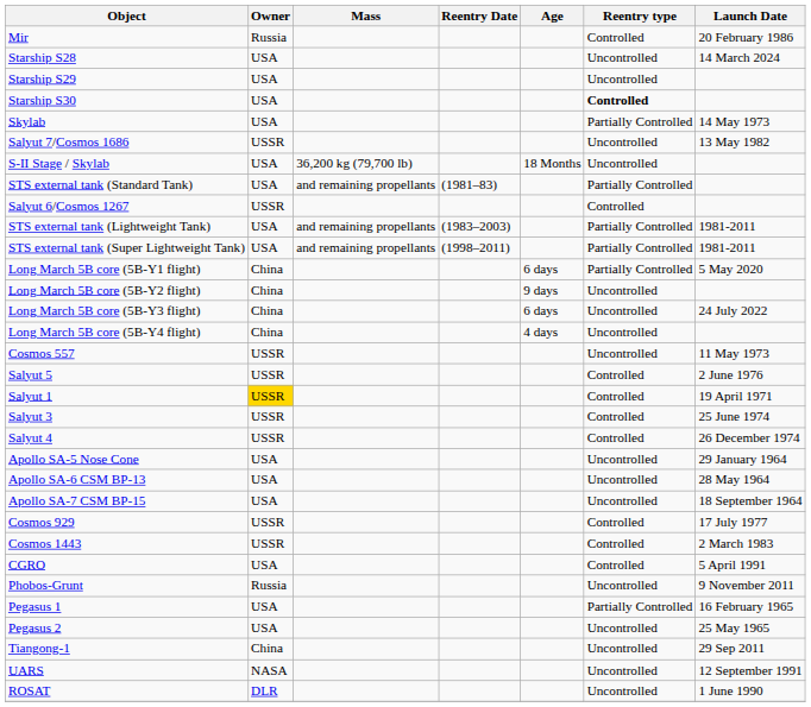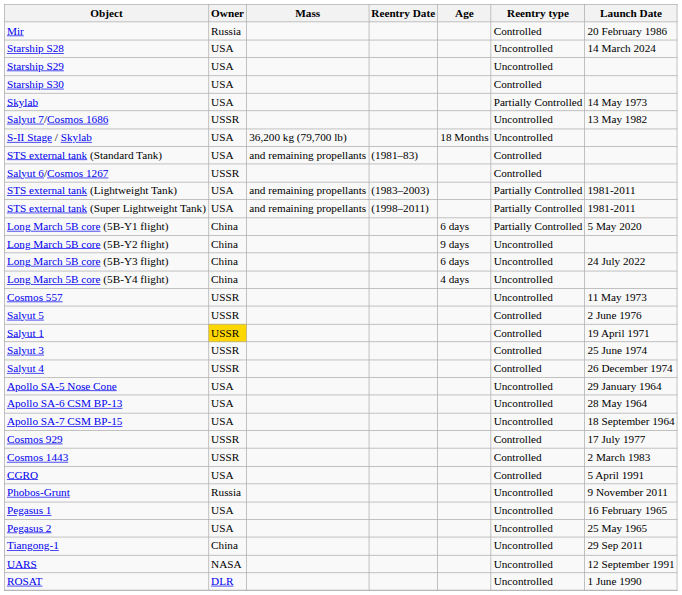 <table class="wikitable sortable">
 <tr>
 <th>Object</th>
 <th>Owner</th>
 <th>Mass</th>
 <th>Reentry Date</th>
 <th>Age</th>
 <th>Reentry type</th>
 <th data-sort-type="date">Launch Date</th>
 </tr>
 <tr>
 <td><a href='#'>Mir</a></td>
 <td>Russia</td>
 <td> </td>
 <td></td>
 <td></td>
 <td>Controlled</td>
 <td>20 February 1986</td>
 </tr>
 <tr>
 <td><a href='#'>Starship S28</a></td>
 <td>USA</td>
 <td> </td>
 <td></td>
 <td></td>
 <td>Uncontrolled</td>
 <td>14 March 2024</td>
 </tr>
 <tr>
 <td><a href='#'>Starship S29</a></td>
 <td>USA</td>
 <td> </td>
 <td></td>
 <td></td>
 <td>Uncontrolled</td>
 <td></td>
 </tr>
 <tr>
 <td><a href='#'>Starship S30</a></td>
 <td>USA</td>
 <td> </td>
 <td></td>
 <td></td>
-<td><strong>Controlled</strong></td>
+<td>Controlled</td>
 <td></td>
 </tr>
 <tr>
 <td><a href='#'>Skylab</a></td>
 <td>USA</td>
 <td> </td>
 <td></td>
 <td></td>
 <td>Partially Controlled</td>
 <td>14 May 1973</td>
 </tr>
 <tr>
 <td><a href='#'>Salyut 7</a>/<a href='#'>Cosmos 1686</a></td>
 <td>USSR</td>
 <td></td>
 <td></td>
 <td></td>
 <td>Uncontrolled</td>
 <td>13 May 1982</td>
 </tr>
 <tr>
 <td><a href='#'>S-II Stage</a> / <a href='#'>Skylab</a></td>
 <td>USA</td>
 <td>36,200 kg (79,700 lb)</td>
 <td></td>
 <td>18 Months</td>
 <td>Uncontrolled</td>
 <td></td>
 </tr>
 <tr>
 <td><a href='#'>STS external tank</a> (Standard Tank)</td>
 <td>USA</td>
 <td>  and remaining propellants</td>
 <td> (1981–83)</td>
 <td></td>
-<td>Partially Controlled</td>
+<td>Controlled</td>
 <td></td>
 </tr>
 <tr>
 <td><a href='#'>Salyut 6</a>/<a href='#'>Cosmos 1267</a></td>
 <td>USSR</td>
 <td> </td>
 <td></td>
 <td></td>
 <td>Controlled</td>
 <td></td>
 </tr>
 <tr>
 <td><a href='#'>STS external tank</a> (Lightweight Tank)</td>
 <td>USA</td>
 <td>  and remaining propellants</td>
 <td> (1983–2003)</td>
 <td></td>
 <td>Partially Controlled</td>
 <td>1981-2011</td>
 </tr>
 <tr>
 <td><a href='#'>STS external tank</a> (Super Lightweight Tank)</td>
 <td>USA</td>
 <td>  and remaining propellants</td>
 <td> (1998–2011)</td>
 <td></td>
 <td>Partially Controlled</td>
 <td>1981-2011</td>
 </tr>
 <tr>
 <td><a href='#'>Long March 5B core</a> (5B-Y1 flight)</td>
 <td>China</td>
 <td></td>
 <td></td>
 <td>6 days</td>
 <td>Partially Controlled</td>
 <td>5 May 2020</td>
 </tr>
 <tr>
 <td><a href='#'>Long March 5B core</a> (5B-Y2 flight)</td>
 <td>China</td>
 <td> </td>
 <td></td>
 <td>9 days</td>
 <td>Uncontrolled</td>
 <td></td>
 </tr>
 <tr>
 <td><a href='#'>Long March 5B core</a> (5B-Y3 flight)</td>
 <td>China</td>
 <td> </td>
 <td></td>
 <td>6 days</td>
 <td>Uncontrolled</td>
 <td>24 July 2022</td>
 </tr>
 <tr>
 <td><a href='#'>Long March 5B core</a> (5B-Y4 flight)</td>
 <td>China</td>
 <td> </td>
 <td></td>
 <td>4 days</td>
 <td>Uncontrolled</td>
 <td></td>
 </tr>
 <tr>
 <td><a href='#'>Cosmos 557</a></td>
 <td>USSR</td>
 <td></td>
 <td></td>
 <td></td>
 <td>Uncontrolled</td>
 <td>11 May 1973</td>
 </tr>
 <tr>
 <td><a href='#'>Salyut 5</a></td>
 <td>USSR</td>
 <td></td>
 <td></td>
 <td></td>
 <td>Controlled</td>
 <td>2 June 1976</td>
 </tr>
 <tr>
 <td><a href='#'>Salyut 1</a></td>
 <td style="background: gold;">USSR</td>
 <td> </td>
 <td></td>
 <td></td>
 <td>Controlled</td>
 <td>19 April 1971</td>
 </tr>
 <tr>
 <td><a href='#'>Salyut 3</a></td>
 <td>USSR</td>
 <td> </td>
 <td></td>
 <td></td>
 <td>Controlled</td>
 <td>25 June 1974</td>
 </tr>
 <tr>
 <td><a href='#'>Salyut 4</a></td>
 <td>USSR</td>
 <td></td>
 <td></td>
 <td></td>
 <td>Controlled</td>
 <td>26 December 1974</td>
 </tr>
 <tr>
 <td><a href='#'>Apollo SA-5 Nose Cone</a></td>
 <td>USA</td>
 <td></td>
 <td></td>
 <td></td>
 <td>Uncontrolled</td>
 <td>29 January 1964</td>
 </tr>
 <tr>
 <td><a href='#'>Apollo SA-6 CSM BP-13</a></td>
 <td>USA</td>
 <td></td>
 <td></td>
 <td></td>
 <td>Uncontrolled</td>
 <td>28 May 1964</td>
 </tr>
 <tr>
 <td><a href='#'>Apollo SA-7 CSM BP-15</a></td>
 <td>USA</td>
 <td> </td>
 <td></td>
 <td></td>
 <td>Uncontrolled</td>
 <td>18 September 1964</td>
 </tr>
 <tr>
 <td><a href='#'>Cosmos 929</a></td>
 <td>USSR</td>
 <td> </td>
 <td></td>
 <td></td>
 <td>Controlled</td>
 <td>17 July 1977</td>
 </tr>
 <tr>
 <td><a href='#'>Cosmos 1443</a></td>
 <td>USSR</td>
 <td> </td>
 <td></td>
 <td></td>
 <td>Controlled</td>
 <td>2 March 1983</td>
 </tr>
 <tr>
 <td><a href='#'>CGRO</a></td>
 <td>USA</td>
 <td></td>
 <td></td>
 <td></td>
 <td>Controlled</td>
 <td>5 April 1991</td>
 </tr>
 <tr>
 <td><a href='#'>Phobos-Grunt</a></td>
 <td>Russia</td>
 <td> </td>
 <td></td>
 <td></td>
 <td>Uncontrolled</td>
 <td>9 November 2011</td>
 </tr>
 <tr>
 <td><a href='#'>Pegasus 1</a></td>
 <td>USA</td>
 <td> </td>
 <td></td>
 <td></td>
-<td>Partially Controlled</td>
+<td>Uncontrolled</td>
 <td>16 February 1965</td>
 </tr>
 <tr>
 <td><a href='#'>Pegasus 2</a></td>
 <td>USA</td>
 <td> </td>
 <td></td>
 <td></td>
 <td>Uncontrolled</td>
 <td>25 May 1965</td>
 </tr>
 <tr>
 <td><a href='#'>Tiangong-1</a></td>
 <td>China</td>
 <td> </td>
 <td></td>
 <td></td>
 <td>Uncontrolled</td>
 <td>29 Sep 2011</td>
 </tr>
 <tr>
 <td><a href='#'>UARS</a></td>
 <td>NASA</td>
 <td></td>
 <td></td>
 <td></td>
 <td>Uncontrolled</td>
 <td>12 September 1991</td>
 </tr>
 <tr>
 <td><a href='#'>ROSAT</a></td>
 <td><a href='#'>DLR</a></td>
 <td> </td>
 <td></td>
 <td></td>
 <td>Uncontrolled</td>
 <td>1 June 1990</td>
 </tr>
 <tr>
 </tr>
 </table>
